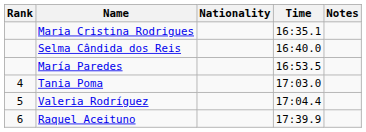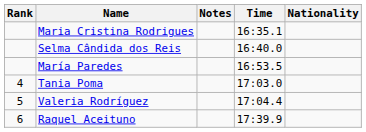 <table class="wikitable sortable" style="text-align:center">
 <tr>
 <th>Rank</th>
 <th>Name</th>
+<th>Notes</th>
+<th>Time</th>
 <th>Nationality</th>
-<th>Time</th>
-<th>Notes</th>
 </tr>
 <tr>
 <td></td>
 <td align=left><a href='#'>Maria Cristina Rodrigues</a></td>
+<td></td>
+<td>16:35.1</td>
 <td align=left></td>
-<td>16:35.1</td>
-<td></td>
 </tr>
 <tr>
 <td></td>
 <td align=left><a href='#'>Selma Cândida dos Reis</a></td>
+<td></td>
+<td>16:40.0</td>
 <td align=left></td>
-<td>16:40.0</td>
-<td></td>
 </tr>
 <tr>
 <td></td>
 <td align=left><a href='#'>María Paredes</a></td>
+<td></td>
+<td>16:53.5</td>
 <td align=left></td>
-<td>16:53.5</td>
-<td></td>
 </tr>
 <tr>
 <td>4</td>
 <td align=left><a href='#'>Tania Poma</a></td>
+<td></td>
+<td>17:03.0</td>
 <td align=left></td>
-<td>17:03.0</td>
-<td></td>
 </tr>
 <tr>
 <td>5</td>
 <td align=left><a href='#'>Valeria Rodríguez</a></td>
+<td></td>
+<td>17:04.4</td>
 <td align=left></td>
-<td>17:04.4</td>
-<td></td>
 </tr>
 <tr>
 <td>6</td>
 <td align=left><a href='#'>Raquel Aceituno</a></td>
+<td></td>
+<td>17:39.9</td>
 <td align=left></td>
-<td>17:39.9</td>
-<td></td>
 </tr>
 </table>
